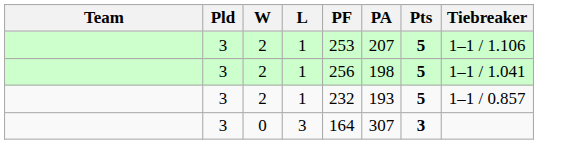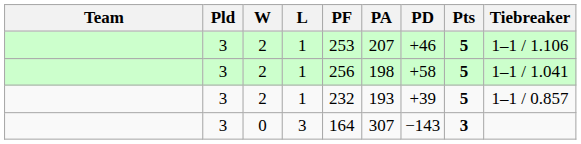 <table class=wikitable style="text-align:center">
 <tr>
 <th width=180>Team</th>
 <th width=30>Pld</th>
 <th width=30>W</th>
 <th width=30>L</th>
 <th width=30>PF</th>
 <th width=30>PA</th>
+<th width=30>PD</th>
 <th width=30>Pts</th>
 <th width=80>Tiebreaker</th>
 </tr>
 <tr bgcolor=#ccffcc>
 <td align=left></td>
 <td>3</td>
 <td>2</td>
 <td>1</td>
 <td>253</td>
 <td>207</td>
+<td>+46</td>
 <td><strong>5</strong></td>
 <td>1–1 / 1.106</td>
 </tr>
 <tr bgcolor=#ccffcc>
 <td align=left></td>
 <td>3</td>
 <td>2</td>
 <td>1</td>
 <td>256</td>
 <td>198</td>
+<td>+58</td>
 <td><strong>5</strong></td>
 <td>1–1 / 1.041</td>
 </tr>
 <tr>
 <td align=left></td>
 <td>3</td>
 <td>2</td>
 <td>1</td>
 <td>232</td>
 <td>193</td>
+<td>+39</td>
 <td><strong>5</strong></td>
 <td>1–1 / 0.857</td>
 </tr>
 <tr>
 <td align=left></td>
 <td>3</td>
 <td>0</td>
 <td>3</td>
 <td>164</td>
 <td>307</td>
+<td>−143</td>
 <td><strong>3</strong></td>
 <td></td>
 </tr>
 </table>
